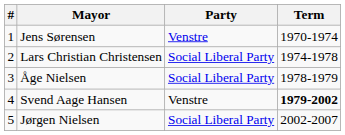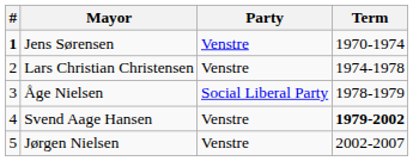 <table class="wikitable">
 <tr>
 <th>#</th>
 <th>Mayor</th>
 <th>Party</th>
 <th>Term</th>
 </tr>
 <tr>
-<td>1</td>
+<td><strong>1</strong></td>
 <td>Jens Sørensen</td>
 <td> <a href='#'>Venstre</a></td>
 <td>1970-1974</td>
 </tr>
 <tr>
 <td>2</td>
 <td>Lars Christian Christensen</td>
-<td> <a href='#'>Social Liberal Party</a></td>
+<td> Venstre</td>
 <td>1974-1978</td>
 </tr>
 <tr>
 <td>3</td>
 <td>Åge Nielsen</td>
 <td> <a href='#'>Social Liberal Party</a></td>
 <td>1978-1979</td>
 </tr>
 <tr>
 <td>4</td>
 <td>Svend Aage Hansen</td>
 <td> Venstre</td>
 <td><strong>1979-2002</strong></td>
 </tr>
 <tr>
 <td>5</td>
 <td>Jørgen Nielsen</td>
-<td> <a href='#'>Social Liberal Party</a></td>
+<td> Venstre</td>
 <td>2002-2007</td>
 </tr>
 </table>
